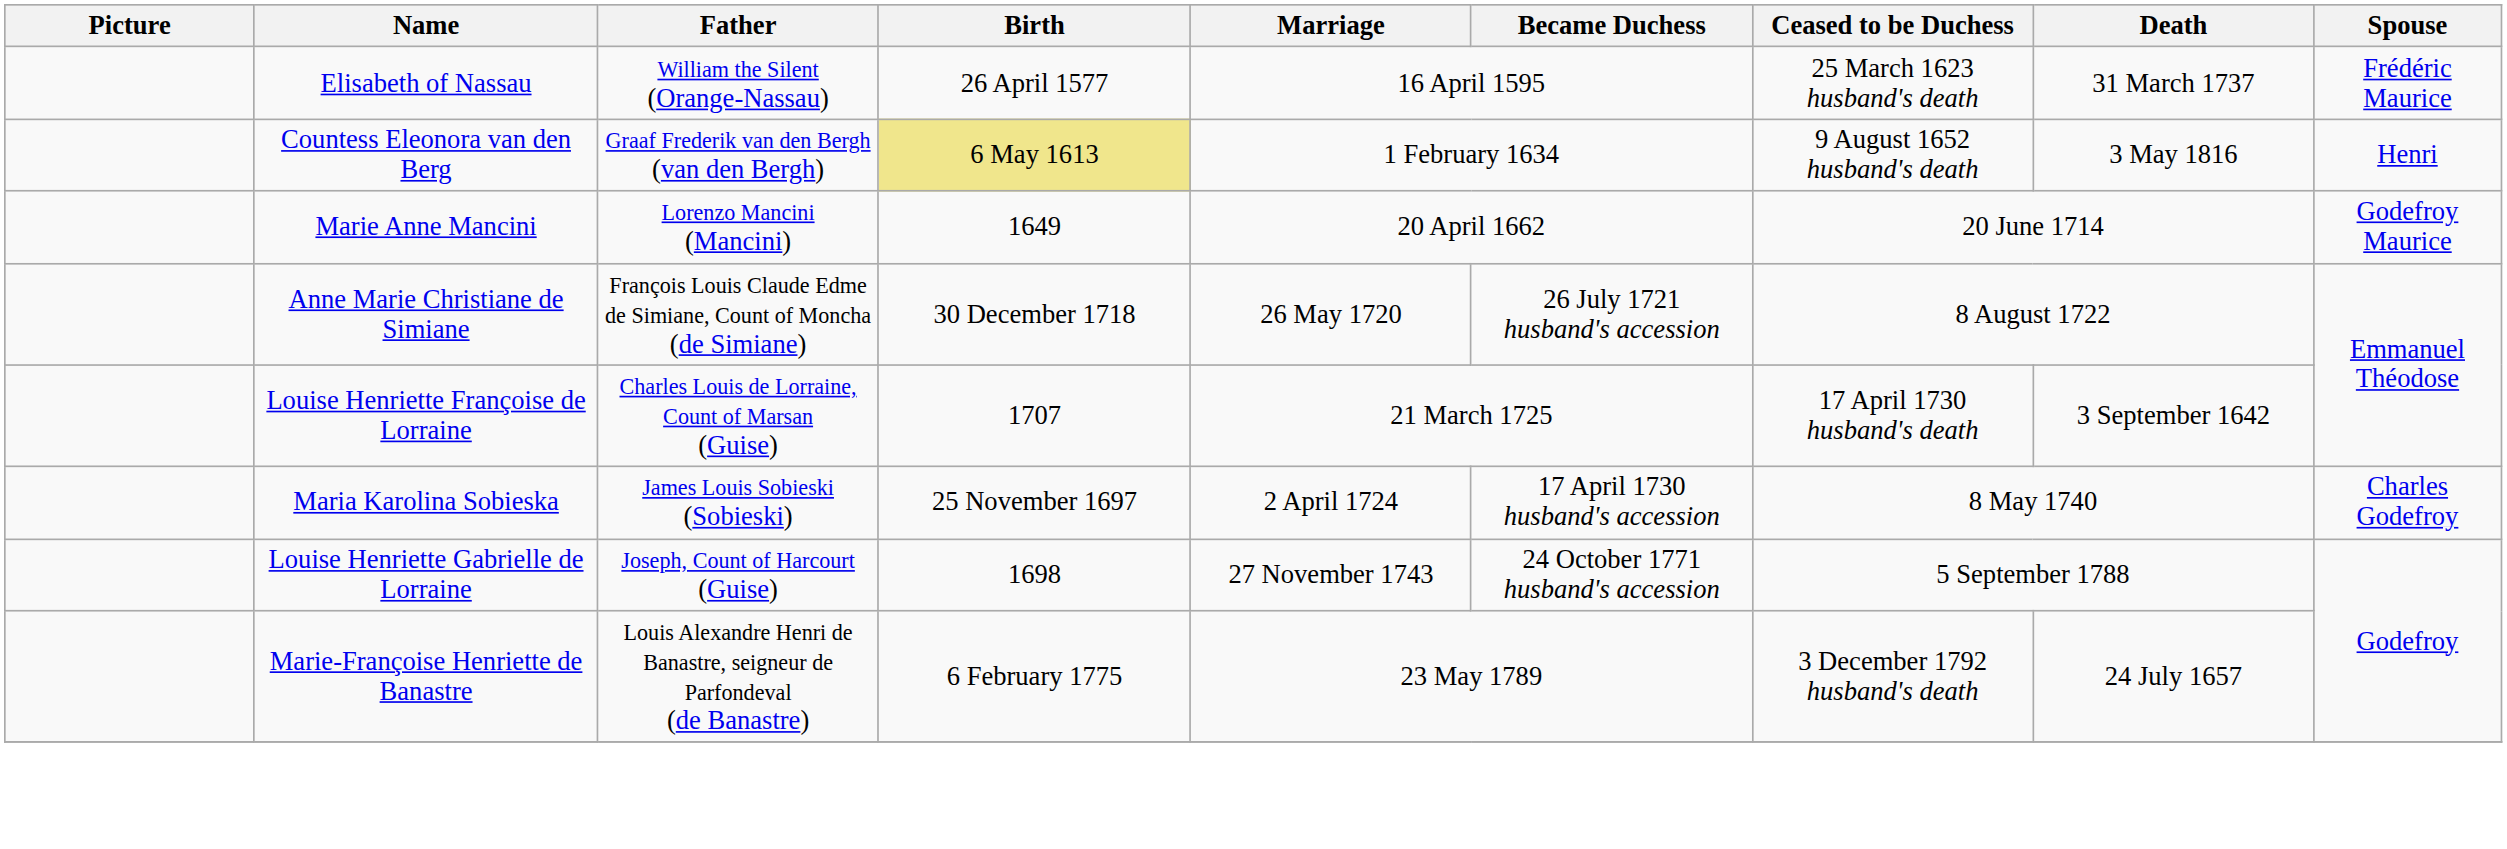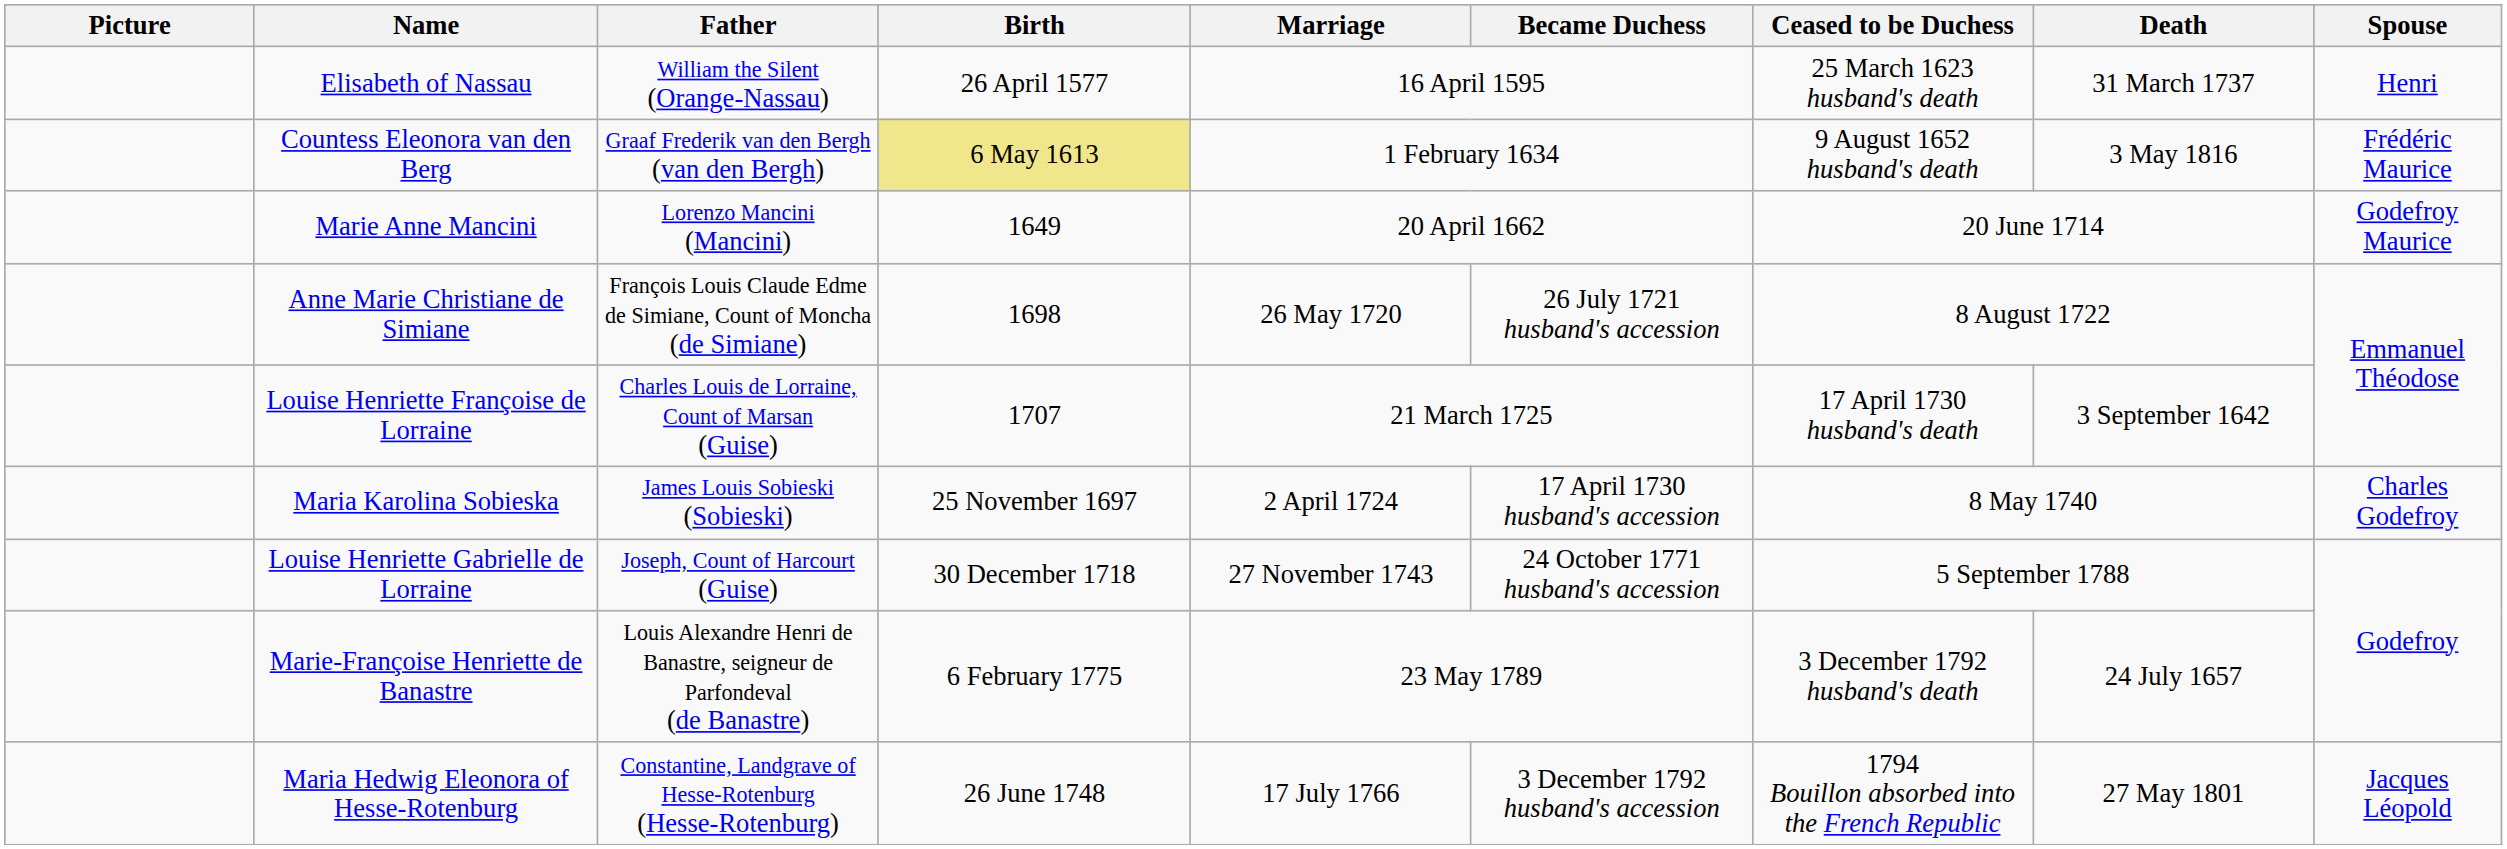 <table width=95% class="wikitable">
 <tr>
 <th width = "8%">Picture</th>
 <th width = "11%">Name</th>
 <th width = "9%">Father</th>
 <th width = "10%">Birth</th>
 <th width = "9%">Marriage</th>
 <th width = "9%">Became Duchess</th>
 <th width = "9%">Ceased to be Duchess</th>
 <th width = "9%">Death</th>
 <th width = "6%">Spouse</th>
 </tr>
 <tr>
 <td align="center"></td>
 <td align="center"><a href='#'>Elisabeth of Nassau</a><br></td>
 <td align="center"><small><a href='#'>William the Silent</a></small><br> (<a href='#'>Orange-Nassau</a>)</td>
 <td align="center">26 April 1577</td>
 <td align="center" colspan="2">16 April 1595</td>
 <td align="center">25 March 1623<br><em>husband's death</em></td>
 <td align="center">31 March 1737</td>
-<td align="center"><a href='#'>Frédéric Maurice</a></td>
+<td align="center"><a href='#'>Henri</a></td>
 </tr>
 <tr>
 <td align="center"></td>
 <td align="center"><a href='#'>Countess Eleonora van den Berg</a><br></td>
 <td align="center"><small><a href='#'>Graaf Frederik van den Bergh</a></small><br>(<a href='#'>van den Bergh</a>)</td>
 <td align="center" style="background: khaki;">6 May 1613</td>
 <td align="center" colspan="2">1 February 1634</td>
 <td align="center">9 August 1652<br><em>husband's death</em></td>
 <td align="center">3 May 1816</td>
-<td align="center"><a href='#'>Henri</a></td>
+<td align="center"><a href='#'>Frédéric Maurice</a></td>
 </tr>
 <tr>
 <td align="center"></td>
 <td align="center"><a href='#'>Marie Anne Mancini</a><br></td>
 <td align="center"><small><a href='#'>Lorenzo Mancini</a></small><br> (<a href='#'>Mancini</a>)</td>
 <td align="center">1649</td>
 <td align="center" colspan="2">20 April 1662</td>
 <td align="center" colspan="2">20 June 1714</td>
 <td align="center"><a href='#'>Godefroy Maurice</a></td>
 </tr>
 <tr>
 <td align="center"></td>
 <td align="center"><a href='#'>Anne Marie Christiane de Simiane</a><br></td>
 <td align="center"><small>François Louis Claude Edme de Simiane, Count of Moncha </small><br>(<a href='#'>de Simiane</a>)</td>
-<td align="center">30 December 1718</td>
+<td align="center">1698</td>
 <td align="center">26 May 1720</td>
 <td align="center">26 July 1721<br><em>husband's accession</em></td>
 <td align="center" colspan="2">8 August 1722</td>
 <td align="center" rowspan="2"><a href='#'>Emmanuel Théodose</a></td>
 </tr>
 <tr>
 <td align="center"></td>
 <td align="center"><a href='#'>Louise Henriette Françoise de Lorraine</a><br></td>
 <td align="center"><small><a href='#'>Charles Louis de Lorraine, Count of Marsan</a></small><br> (<a href='#'>Guise</a>)</td>
 <td align="center">1707</td>
 <td align="center" colspan="2">21 March 1725</td>
 <td align="center">17 April 1730<br><em>husband's death</em></td>
 <td align="center">3 September 1642</td>
 </tr>
 <tr>
 <td align="center"></td>
 <td align="center"><a href='#'>Maria Karolina Sobieska</a><br></td>
 <td align="center"><small><a href='#'>James Louis Sobieski</a></small><br> (<a href='#'>Sobieski</a>)</td>
 <td align="center">25 November 1697</td>
 <td align="center">2 April 1724</td>
 <td align="center">17 April 1730<br><em>husband's accession</em></td>
 <td align="center" colspan="2">8 May 1740</td>
 <td align="center"><a href='#'>Charles Godefroy</a></td>
 </tr>
 <tr>
 <td align="center"></td>
 <td align="center"><a href='#'>Louise Henriette Gabrielle de Lorraine</a><br></td>
 <td align="center"><small><a href='#'>Joseph, Count of Harcourt</a></small><br> (<a href='#'>Guise</a>)</td>
-<td align="center">1698</td>
+<td align="center">30 December 1718</td>
 <td align="center">27 November 1743</td>
 <td align="center">24 October 1771<br><em>husband's accession</em></td>
 <td align="center" colspan="2">5 September 1788</td>
 <td align="center" rowspan="2"><a href='#'>Godefroy</a></td>
 </tr>
 <tr>
 <td align="center"></td>
 <td align="center"><a href='#'>Marie-Françoise Henriette de Banastre</a></td>
 <td align="center"><small>Louis Alexandre Henri de Banastre, seigneur de Parfondeval</small><br> (<a href='#'>de Banastre</a>)</td>
 <td align="center">6 February 1775</td>
 <td align="center" colspan="2">23 May 1789</td>
 <td align="center">3 December 1792<br><em>husband's death</em></td>
 <td align="center">24 July 1657</td>
 </tr>
 <tr>
+<td align="center"></td>
+<td align="center"><a href='#'>Maria Hedwig Eleonora of Hesse-Rotenburg</a><br></td>
+<td align="center"><small><a href='#'>Constantine, Landgrave of Hesse-Rotenburg</a></small><br> (<a href='#'>Hesse-Rotenburg</a>)</td>
+<td align="center">26 June 1748</td>
+<td align="center">17 July 1766</td>
+<td align="center">3 December 1792<br><em>husband's accession</em></td>
+<td align="center">1794<br><em>Bouillon absorbed into the <a href='#'>French Republic</a></em></td>
+<td align="center">27 May 1801</td>
+<td align="center"><a href='#'>Jacques Léopold</a></td>
+</tr>
+<tr>
 </tr>
 </table>
